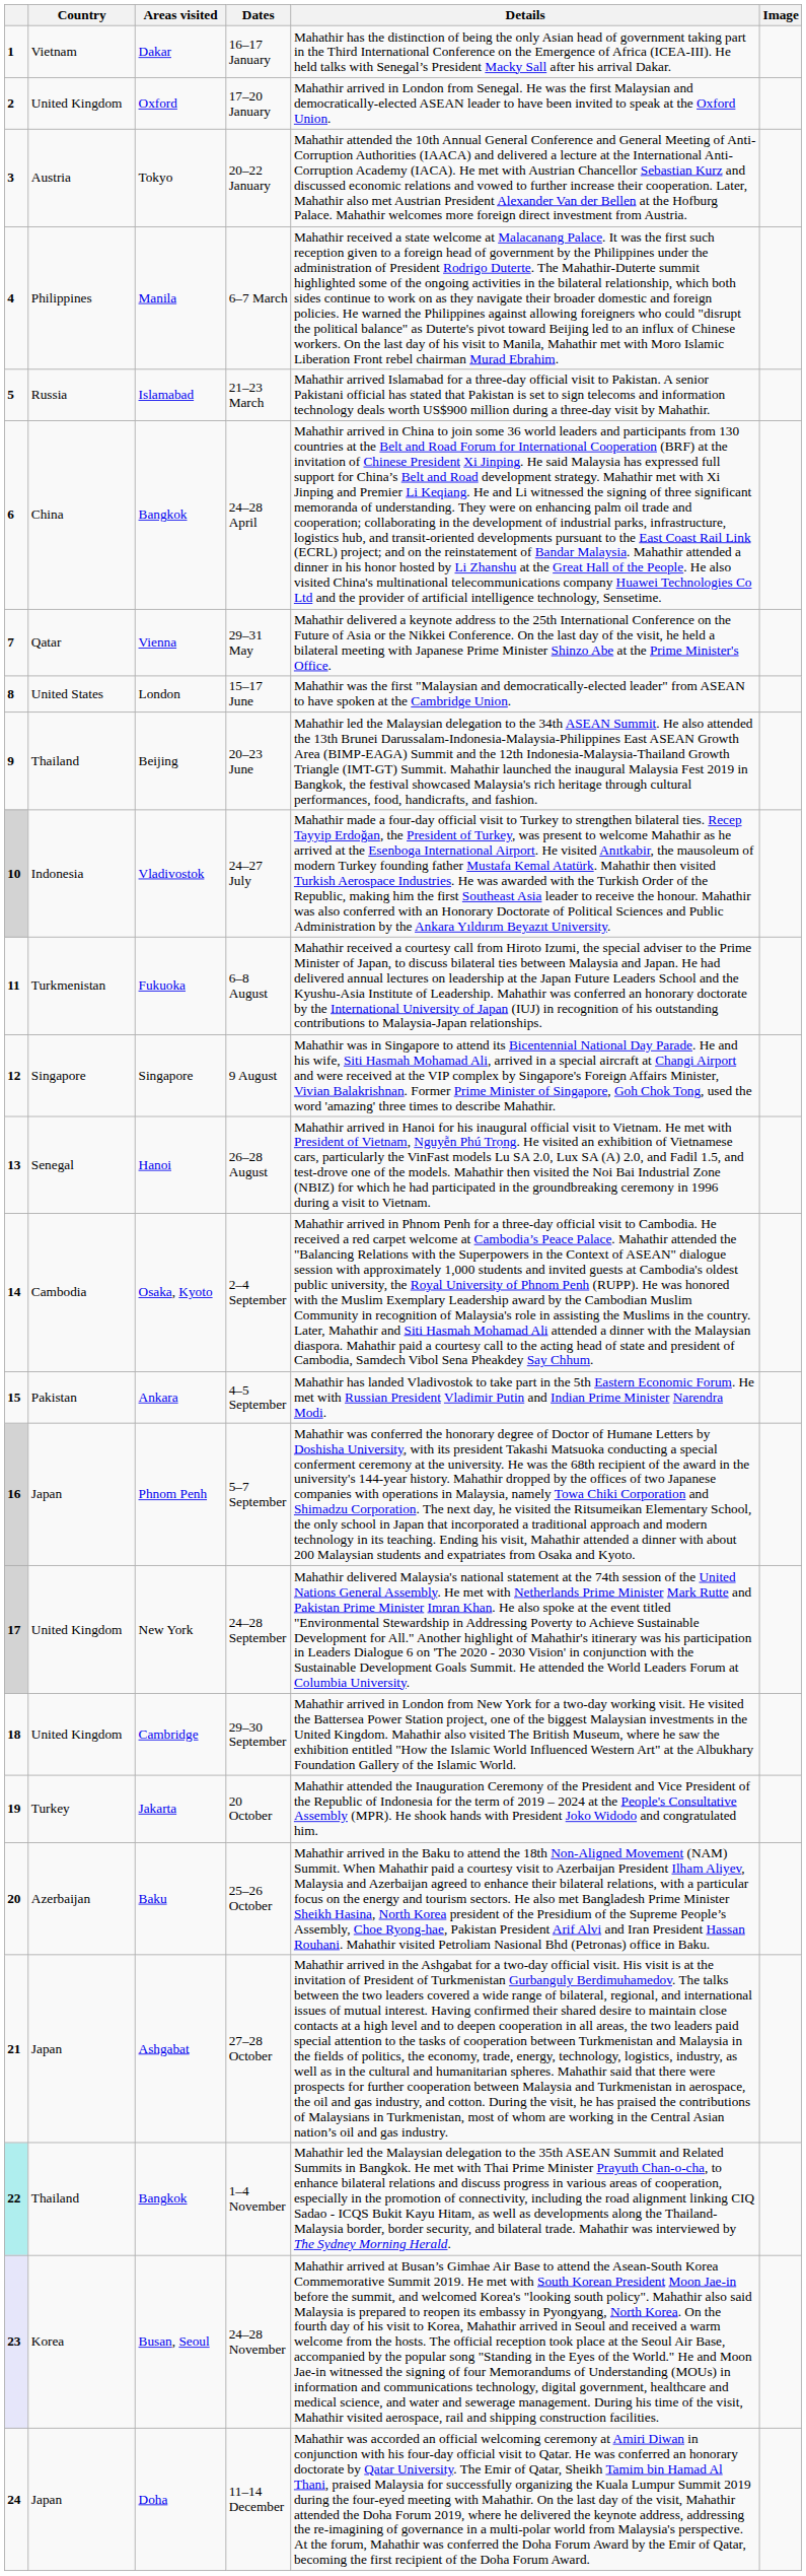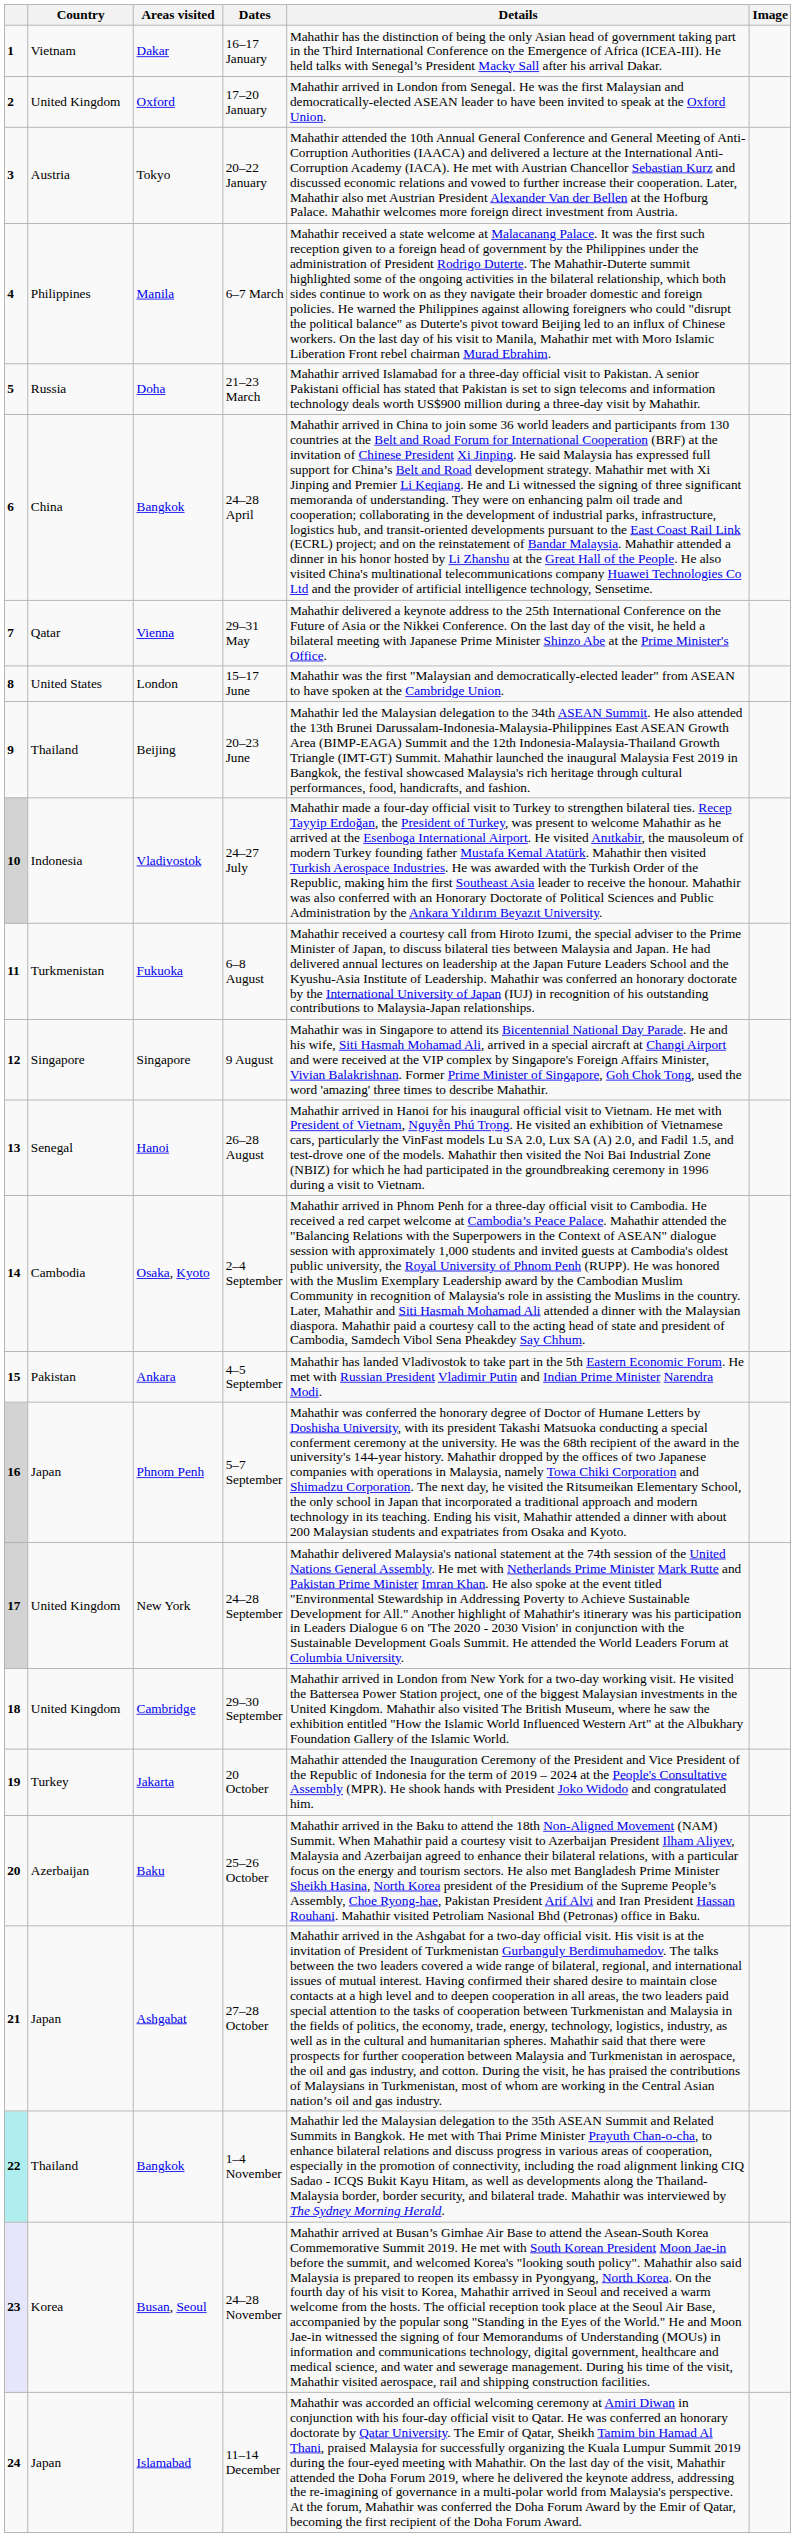 <table class="wikitable sortable" style="margin: 1em auto 1em auto">
 <tr>
 <th style="width: 3%;"></th>
 <th width=120>Country</th>
 <th width=100>Areas visited</th>
 <th width=70>Dates</th>
 <th width=550>Details</th>
 <th>Image</th>
 </tr>
 <tr>
 <td><strong>1</strong></td>
 <td>Vietnam</td>
 <td><a href='#'>Dakar</a></td>
 <td>16–17 January</td>
 <td> Mahathir has the distinction of being the only Asian head of government taking part in the Third International Conference on the Emergence of Africa (ICEA-III). He held talks with Senegal’s President <a href='#'>Macky Sall</a> after his arrival Dakar.</td>
 <td></td>
 </tr>
 <tr>
 <td><strong>2</strong></td>
 <td>United Kingdom</td>
 <td><a href='#'>Oxford</a></td>
 <td>17–20 January</td>
 <td>Mahathir arrived in London from Senegal. He was the first Malaysian and democratically-elected ASEAN leader to have been invited to speak at the <a href='#'>Oxford Union</a>.</td>
 <td></td>
 </tr>
 <tr>
 <td><strong>3</strong></td>
 <td>Austria</td>
 <td>Tokyo</td>
 <td>20–22 January</td>
 <td>Mahathir attended the 10th Annual General Conference and General Meeting of Anti-Corruption Authorities (IAACA) and delivered a lecture at the International Anti-Corruption Academy (IACA). He met with Austrian Chancellor <a href='#'>Sebastian Kurz</a> and discussed economic relations and vowed to further increase their cooperation. Later, Mahathir also met Austrian President <a href='#'>Alexander Van der Bellen</a> at the Hofburg Palace. Mahathir welcomes more foreign direct investment from Austria.</td>
 <td></td>
 </tr>
 <tr>
 <td><strong>4</strong></td>
 <td>Philippines</td>
 <td><a href='#'>Manila</a></td>
 <td>6–7 March</td>
 <td>Mahathir received a state welcome at <a href='#'>Malacanang Palace</a>. It was the first such reception given to a foreign head of government by the Philippines under the administration of President <a href='#'>Rodrigo Duterte</a>. The Mahathir-Duterte summit highlighted some of the ongoing activities in the bilateral relationship, which both sides continue to work on as they navigate their broader domestic and foreign policies. He warned the Philippines against allowing foreigners who could "disrupt the political balance" as Duterte's pivot toward Beijing led to an influx of Chinese workers. On the last day of his visit to Manila, Mahathir met with Moro Islamic Liberation Front rebel chairman <a href='#'>Murad Ebrahim</a>.</td>
 <td></td>
 </tr>
 <tr>
 <td><strong>5</strong></td>
 <td>Russia</td>
-<td><a href='#'>Islamabad</a></td>
+<td><a href='#'>Doha</a></td>
 <td>21–23 March</td>
 <td>Mahathir arrived Islamabad for a three-day official visit to Pakistan. A senior Pakistani official has stated that Pakistan is set to sign telecoms and information technology deals worth US$900 million during a three-day visit by Mahathir.</td>
 <td></td>
 </tr>
 <tr>
 <td><strong>6</strong></td>
 <td>China</td>
 <td><a href='#'>Bangkok</a></td>
 <td>24–28 April</td>
 <td>Mahathir arrived in China to join some 36 world leaders and participants from 130 countries at the <a href='#'>Belt and Road Forum for International Cooperation</a> (BRF) at the invitation of <a href='#'>Chinese President</a> <a href='#'>Xi Jinping</a>. He said Malaysia has expressed full support for China’s <a href='#'>Belt and Road</a> development strategy. Mahathir met with Xi Jinping and Premier <a href='#'>Li Keqiang</a>. He and Li witnessed the signing of three significant memoranda of understanding. They were on enhancing palm oil trade and cooperation; collaborating in the development of industrial parks, infrastructure, logistics hub, and transit-oriented developments pursuant to the <a href='#'>East Coast Rail Link</a> (ECRL) project; and on the reinstatement of <a href='#'>Bandar Malaysia</a>. Mahathir attended a dinner in his honor hosted by <a href='#'>Li Zhanshu</a> at the <a href='#'>Great Hall of the People</a>. He also visited China's multinational telecommunications company <a href='#'>Huawei Technologies Co Ltd</a> and the provider of artificial intelligence technology, Sensetime.</td>
 <td></td>
 </tr>
 <tr>
 <td><strong>7</strong></td>
 <td>Qatar</td>
 <td><a href='#'>Vienna</a></td>
 <td>29–31 May</td>
 <td>Mahathir delivered a keynote address to the 25th International Conference on the Future of Asia or the Nikkei Conference. On the last day of the visit, he held a bilateral meeting with Japanese Prime Minister <a href='#'>Shinzo Abe</a> at the <a href='#'>Prime Minister's Office</a>.</td>
 <td></td>
 </tr>
 <tr>
 <td><strong>8</strong></td>
 <td>United States</td>
 <td>London</td>
 <td>15–17 June</td>
 <td>Mahathir was the first "Malaysian and democratically-elected leader" from ASEAN to have spoken at the <a href='#'>Cambridge Union</a>.</td>
 <td></td>
 </tr>
 <tr>
 <td><strong>9</strong></td>
 <td>Thailand</td>
 <td>Beijing</td>
 <td>20–23 June</td>
 <td>Mahathir led the Malaysian delegation to the 34th <a href='#'>ASEAN Summit</a>. He also attended the 13th Brunei Darussalam-Indonesia-Malaysia-Philippines East ASEAN Growth Area (BIMP-EAGA) Summit and the 12th Indonesia-Malaysia-Thailand Growth Triangle (IMT-GT) Summit. Mahathir launched the inaugural Malaysia Fest 2019 in Bangkok, the festival showcased Malaysia's rich heritage through cultural performances, food, handicrafts, and fashion.</td>
 <td></td>
 </tr>
 <tr>
 <td style="background: lightgrey;"><strong>10</strong></td>
 <td>Indonesia</td>
 <td><a href='#'>Vladivostok</a></td>
 <td>24–27 July</td>
 <td>Mahathir made a four-day official visit to Turkey to strengthen bilateral ties. <a href='#'>Recep Tayyip Erdoğan</a>, the <a href='#'>President of Turkey</a>, was present to welcome Mahathir as he arrived at the <a href='#'>Esenboga International Airport</a>. He visited <a href='#'>Anıtkabir</a>, the mausoleum of modern Turkey founding father <a href='#'>Mustafa Kemal Atatürk</a>. Mahathir then visited <a href='#'>Turkish Aerospace Industries</a>. He was awarded with the Turkish Order of the Republic, making him the first <a href='#'>Southeast Asia</a> leader to receive the honour. Mahathir was also conferred with an Honorary Doctorate of Political Sciences and Public Administration by the <a href='#'>Ankara Yıldırım Beyazıt University</a>.</td>
 <td></td>
 </tr>
 <tr>
 <td><strong>11</strong></td>
 <td>Turkmenistan</td>
 <td><a href='#'>Fukuoka</a></td>
 <td>6–8 August</td>
 <td>Mahathir received a courtesy call from Hiroto Izumi, the special adviser to the Prime Minister of Japan, to discuss bilateral ties between Malaysia and Japan. He had delivered annual lectures on leadership at the Japan Future Leaders School and the Kyushu-Asia Institute of Leadership. Mahathir was conferred an honorary doctorate by the <a href='#'>International University of Japan</a> (IUJ) in recognition of his outstanding contributions to Malaysia-Japan relationships.</td>
 <td></td>
 </tr>
 <tr>
 <td><strong>12</strong></td>
 <td>Singapore</td>
 <td>Singapore</td>
 <td>9 August</td>
 <td>Mahathir was in Singapore to attend its <a href='#'>Bicentennial National Day Parade</a>. He and his wife, <a href='#'>Siti Hasmah Mohamad Ali</a>, arrived in a special aircraft at <a href='#'>Changi Airport</a> and were received at the VIP complex by Singapore's Foreign Affairs Minister, <a href='#'>Vivian Balakrishnan</a>. Former <a href='#'>Prime Minister of Singapore</a>, <a href='#'>Goh Chok Tong</a>, used the word 'amazing' three times to describe Mahathir.</td>
 <td></td>
 </tr>
 <tr>
 <td><strong>13</strong></td>
 <td>Senegal</td>
 <td><a href='#'>Hanoi</a></td>
 <td>26–28 August</td>
 <td>Mahathir arrived in Hanoi for his inaugural official visit to Vietnam. He met with <a href='#'>President of Vietnam</a>, <a href='#'>Nguyễn Phú Trọng</a>. He visited an exhibition of Vietnamese cars, particularly the VinFast models Lu SA 2.0, Lux SA (A) 2.0, and Fadil 1.5, and test-drove one of the models. Mahathir then visited the Noi Bai Industrial Zone (NBIZ) for which he had participated in the groundbreaking ceremony in 1996 during a visit to Vietnam.</td>
 <td></td>
 </tr>
 <tr>
 <td><strong>14</strong></td>
 <td>Cambodia</td>
 <td><a href='#'>Osaka</a>, <a href='#'>Kyoto</a></td>
 <td>2–4 September</td>
 <td>Mahathir arrived in Phnom Penh for a three-day official visit to Cambodia. He received a red carpet welcome at <a href='#'>Cambodia’s Peace Palace</a>. Mahathir attended the "Balancing Relations with the Superpowers in the Context of ASEAN" dialogue session with approximately 1,000 students and invited guests at Cambodia's oldest public university, the <a href='#'>Royal University of Phnom Penh</a> (RUPP). He was honored with the Muslim Exemplary Leadership award by the Cambodian Muslim Community in recognition of Malaysia's role in assisting the Muslims in the country. Later, Mahathir and <a href='#'>Siti Hasmah Mohamad Ali</a> attended a dinner with the Malaysian diaspora. Mahathir paid a courtesy call to the acting head of state and president of Cambodia, Samdech Vibol Sena Pheakdey <a href='#'>Say Chhum</a>.</td>
 <td></td>
 </tr>
 <tr>
 <td><strong>15</strong></td>
 <td>Pakistan</td>
 <td><a href='#'>Ankara</a></td>
 <td>4–5 September</td>
 <td>Mahathir has landed Vladivostok to take part in the 5th <a href='#'>Eastern Economic Forum</a>. He met with <a href='#'>Russian President</a> <a href='#'>Vladimir Putin</a> and <a href='#'>Indian Prime Minister</a> <a href='#'>Narendra Modi</a>.</td>
 <td></td>
 </tr>
 <tr>
 <td style="background: lightgrey;"><strong>16</strong></td>
 <td>Japan</td>
 <td><a href='#'>Phnom Penh</a></td>
 <td>5–7 September</td>
 <td>Mahathir was conferred the honorary degree of Doctor of Humane Letters by <a href='#'>Doshisha University</a>, with its president Takashi Matsuoka conducting a special conferment ceremony at the university. He was the 68th recipient of the award in the university's 144-year history. Mahathir dropped by the offices of two Japanese companies with operations in Malaysia, namely <a href='#'>Towa Chiki Corporation</a> and <a href='#'>Shimadzu Corporation</a>. The next day, he visited the Ritsumeikan Elementary School, the only school in Japan that incorporated a traditional approach and modern technology in its teaching. Ending his visit, Mahathir attended a dinner with about 200 Malaysian students and expatriates from Osaka and Kyoto.</td>
 <td></td>
 </tr>
 <tr>
 <td style="background: lightgrey;"><strong>17</strong></td>
 <td>United Kingdom</td>
 <td>New York</td>
 <td>24–28 September</td>
 <td>Mahathir delivered Malaysia's national statement at the 74th session of the <a href='#'>United Nations General Assembly</a>. He met with <a href='#'>Netherlands Prime Minister</a> <a href='#'>Mark Rutte</a> and <a href='#'>Pakistan Prime Minister</a> <a href='#'>Imran Khan</a>. He also spoke at the event titled "Environmental Stewardship in Addressing Poverty to Achieve Sustainable Development for All." Another highlight of Mahathir's itinerary was his participation in Leaders Dialogue 6 on 'The 2020 - 2030 Vision' in conjunction with the Sustainable Development Goals Summit. He attended the World Leaders Forum at <a href='#'>Columbia University</a>.</td>
 <td></td>
 </tr>
 <tr>
 <td><strong>18</strong></td>
 <td>United Kingdom</td>
 <td><a href='#'>Cambridge</a></td>
 <td>29–30 September</td>
 <td>Mahathir arrived in London from New York for a two-day working visit. He visited the Battersea Power Station project, one of the biggest Malaysian investments in the United Kingdom. Mahathir also visited The British Museum, where he saw the exhibition entitled "How the Islamic World Influenced Western Art" at the Albukhary Foundation Gallery of the Islamic World.</td>
 <td></td>
 </tr>
 <tr>
 <td><strong>19</strong></td>
 <td>Turkey</td>
 <td><a href='#'>Jakarta</a></td>
 <td>20 October</td>
 <td>Mahathir attended the Inauguration Ceremony of the President and Vice President of the Republic of Indonesia for the term of 2019 – 2024 at the <a href='#'>People's Consultative Assembly</a> (MPR). He shook hands with President <a href='#'>Joko Widodo</a> and congratulated him.</td>
 <td></td>
 </tr>
 <tr>
 <td><strong>20</strong></td>
 <td>Azerbaijan</td>
 <td><a href='#'>Baku</a></td>
 <td>25–26 October</td>
 <td>Mahathir arrived in the Baku to attend the 18th <a href='#'>Non-Aligned Movement</a> (NAM) Summit. When Mahathir paid a courtesy visit to Azerbaijan President <a href='#'>Ilham Aliyev</a>, Malaysia and Azerbaijan agreed to enhance their bilateral relations, with a particular focus on the energy and tourism sectors. He also met Bangladesh Prime Minister <a href='#'>Sheikh Hasina</a>, <a href='#'>North Korea</a> president of the Presidium of the Supreme People’s Assembly, <a href='#'>Choe Ryong-hae</a>, Pakistan President <a href='#'>Arif Alvi</a> and Iran President <a href='#'>Hassan Rouhani</a>. Mahathir visited Petroliam Nasional Bhd (Petronas) office in Baku.</td>
 <td></td>
 </tr>
 <tr>
 <td><strong>21</strong></td>
 <td>Japan</td>
 <td><a href='#'>Ashgabat</a></td>
 <td>27–28 October</td>
 <td>Mahathir arrived in the Ashgabat for a two-day official visit. His visit is at the invitation of President of Turkmenistan <a href='#'>Gurbanguly Berdimuhamedov</a>. The talks between the two leaders covered a wide range of bilateral, regional, and international issues of mutual interest. Having confirmed their shared desire to maintain close contacts at a high level and to deepen cooperation in all areas, the two leaders paid special attention to the tasks of cooperation between Turkmenistan and Malaysia in the fields of politics, the economy, trade, energy, technology, logistics, industry, as well as in the cultural and humanitarian spheres. Mahathir said that there were prospects for further cooperation between Malaysia and Turkmenistan in aerospace, the oil and gas industry, and cotton. During the visit, he has praised the contributions of Malaysians in Turkmenistan, most of whom are working in the Central Asian nation’s oil and gas industry.</td>
 <td></td>
 </tr>
 <tr>
 <td style="background: paleturquoise;"><strong>22</strong></td>
 <td>Thailand</td>
 <td><a href='#'>Bangkok</a></td>
 <td>1–4 November</td>
 <td>Mahathir led the Malaysian delegation to the 35th ASEAN Summit and Related Summits in Bangkok. He met with Thai Prime Minister <a href='#'>Prayuth Chan-o-cha</a>, to enhance bilateral relations and discuss progress in various areas of cooperation, especially in the promotion of connectivity, including the road alignment linking CIQ Sadao - ICQS Bukit Kayu Hitam, as well as developments along the Thailand-Malaysia border, border security, and bilateral trade. Mahathir was interviewed by <em><a href='#'>The Sydney Morning Herald</a></em>.</td>
 <td></td>
 </tr>
 <tr>
 <td style="background: lavender;"><strong>23</strong></td>
 <td>Korea</td>
 <td><a href='#'>Busan</a>, <a href='#'>Seoul</a></td>
 <td>24–28 November</td>
 <td>Mahathir arrived at Busan’s Gimhae Air Base to attend the Asean-South Korea Commemorative Summit 2019. He met with <a href='#'>South Korean President</a> <a href='#'>Moon Jae-in</a> before the summit, and welcomed Korea's "looking south policy". Mahathir also said Malaysia is prepared to reopen its embassy in Pyongyang, <a href='#'>North Korea</a>. On the fourth day of his visit to Korea, Mahathir arrived in Seoul and received a warm welcome from the hosts. The official reception took place at the Seoul Air Base, accompanied by the popular song "Standing in the Eyes of the World." He and Moon Jae-in witnessed the signing of four Memorandums of Understanding (MOUs) in information and communications technology, digital government, healthcare and medical science, and water and sewerage management. During his time of the visit, Mahathir visited aerospace, rail and shipping construction facilities.</td>
 <td></td>
 </tr>
 <tr>
 <td><strong>24</strong></td>
 <td>Japan</td>
-<td><a href='#'>Doha</a></td>
+<td><a href='#'>Islamabad</a></td>
 <td>11–14 December</td>
 <td>Mahathir was accorded an official welcoming ceremony at <a href='#'>Amiri Diwan</a> in conjunction with his four-day official visit to Qatar. He was conferred an honorary doctorate by <a href='#'>Qatar University</a>. The Emir of Qatar, Sheikh <a href='#'>Tamim bin Hamad Al Thani</a>, praised Malaysia for successfully organizing the Kuala Lumpur Summit 2019 during the four-eyed meeting with Mahathir. On the last day of the visit, Mahathir attended the Doha Forum 2019, where he delivered the keynote address, addressing the re-imagining of governance in a multi-polar world from Malaysia's perspective. At the forum, Mahathir was conferred the Doha Forum Award by the Emir of Qatar, becoming the first recipient of the Doha Forum Award.</td>
 <td></td>
 </tr>
 </table>
